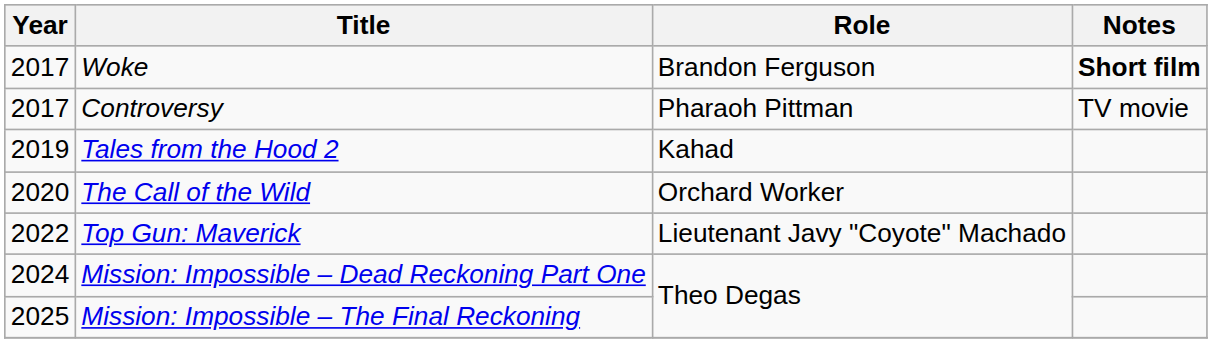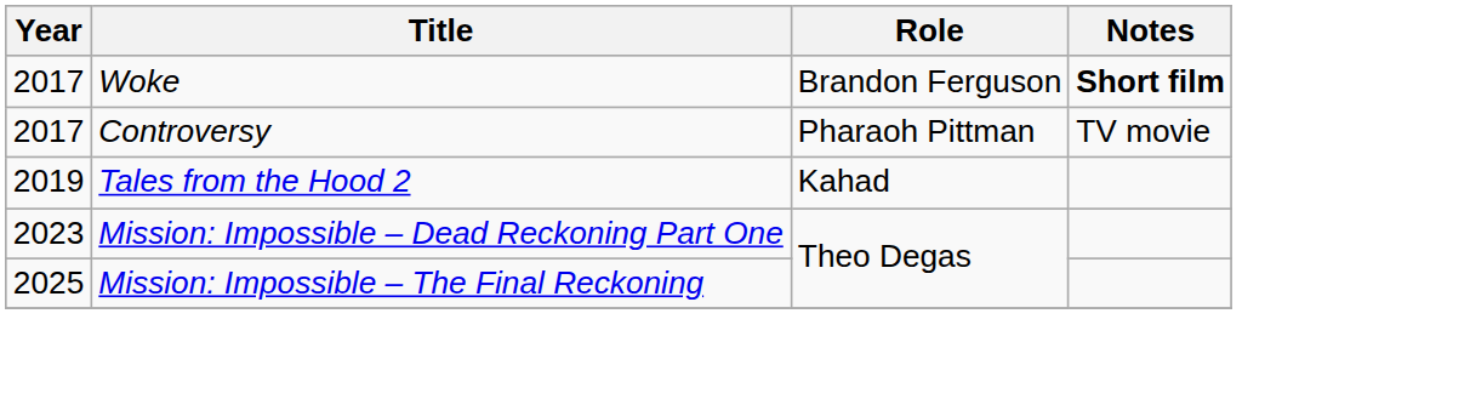 <table class="wikitable">
 <tr>
 <th>Year</th>
 <th>Title</th>
 <th>Role</th>
 <th>Notes</th>
 </tr>
 <tr>
 <td>2017</td>
 <td><em>Woke</em></td>
 <td>Brandon Ferguson</td>
 <td><strong>Short film</strong></td>
 </tr>
 <tr>
 <td>2017</td>
 <td><em>Controversy</em></td>
 <td>Pharaoh Pittman</td>
 <td>TV movie</td>
 </tr>
 <tr>
 <td>2019</td>
 <td><em><a href='#'>Tales from the Hood 2</a></em></td>
 <td>Kahad</td>
 <td></td>
 </tr>
 <tr>
-<td>2020</td>
-<td><em><a href='#'>The Call of the Wild</a></em></td>
-<td>Orchard Worker</td>
-<td></td>
-</tr>
-<tr>
-<td>2022</td>
-<td><em><a href='#'>Top Gun: Maverick</a></em></td>
-<td>Lieutenant Javy "Coyote" Machado</td>
-<td></td>
-</tr>
-<tr>
-<td>2024</td>
+<td>2023</td>
 <td><em><a href='#'>Mission: Impossible – Dead Reckoning Part One</a></em></td>
 <td rowspan=2>Theo Degas</td>
 <td></td>
 </tr>
 <tr>
 <td>2025</td>
 <td><em><a href='#'>Mission: Impossible – The Final Reckoning</a></em></td>
 <td></td>
 </tr>
 <tr>
 </tr>
 </table>
